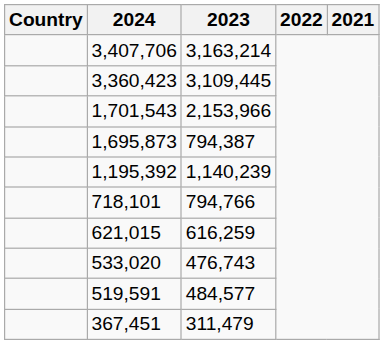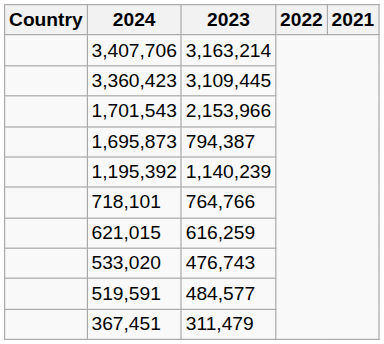 <table class="wikitable sortable">
 <tr>
 <th>Country</th>
 <th>2024</th>
 <th>2023</th>
 <th>2022</th>
 <th>2021</th>
 </tr>
 <tr>
 <td></td>
 <td>3,407,706</td>
 <td>3,163,214</td>
 </tr>
 <tr>
 <td></td>
 <td>3,360,423</td>
 <td>3,109,445</td>
 </tr>
 <tr>
 <td></td>
 <td>1,701,543</td>
 <td>2,153,966</td>
 </tr>
 <tr>
 <td></td>
 <td>1,695,873</td>
 <td>794,387</td>
 </tr>
 <tr>
 <td></td>
 <td>1,195,392</td>
 <td>1,140,239</td>
 </tr>
 <tr>
 <td></td>
 <td>718,101</td>
-<td>794,766</td>
+<td>764,766</td>
 </tr>
 <tr>
 <td></td>
 <td>621,015</td>
 <td>616,259</td>
 </tr>
 <tr>
 <td></td>
 <td>533,020</td>
 <td>476,743</td>
 </tr>
 <tr>
 <td></td>
 <td>519,591</td>
 <td>484,577</td>
 </tr>
 <tr>
 <td></td>
 <td>367,451</td>
 <td>311,479</td>
 </tr>
 </table>
